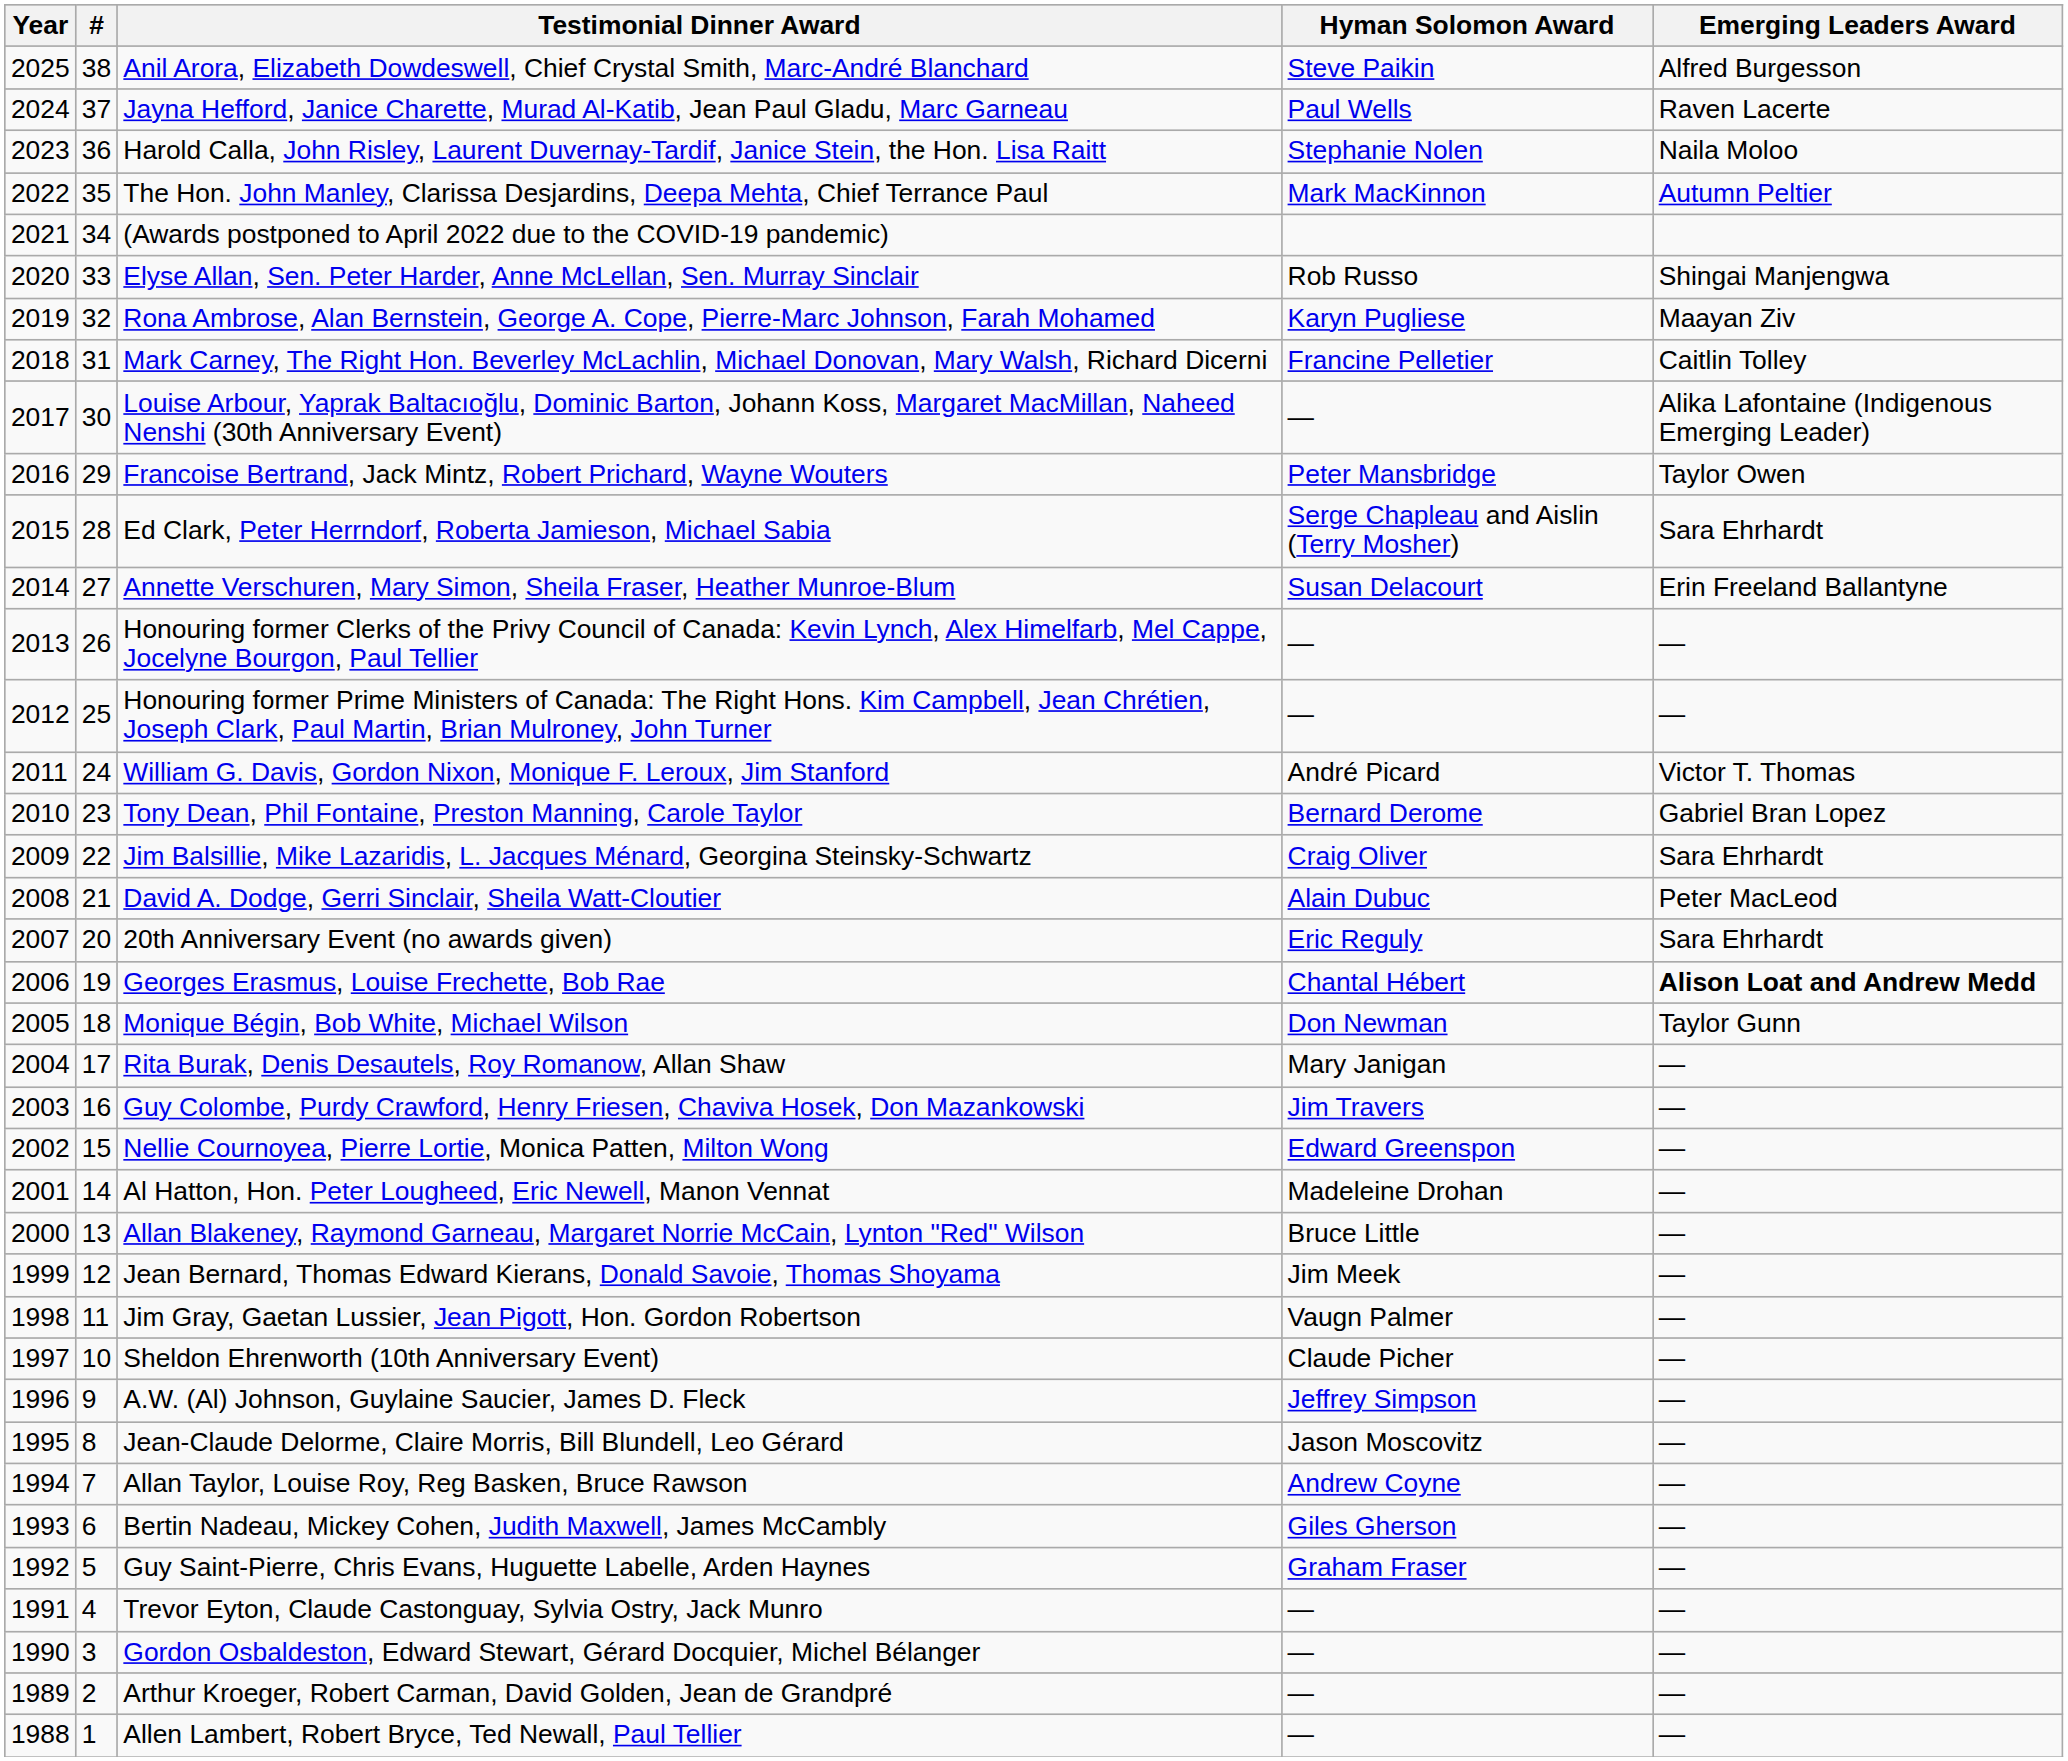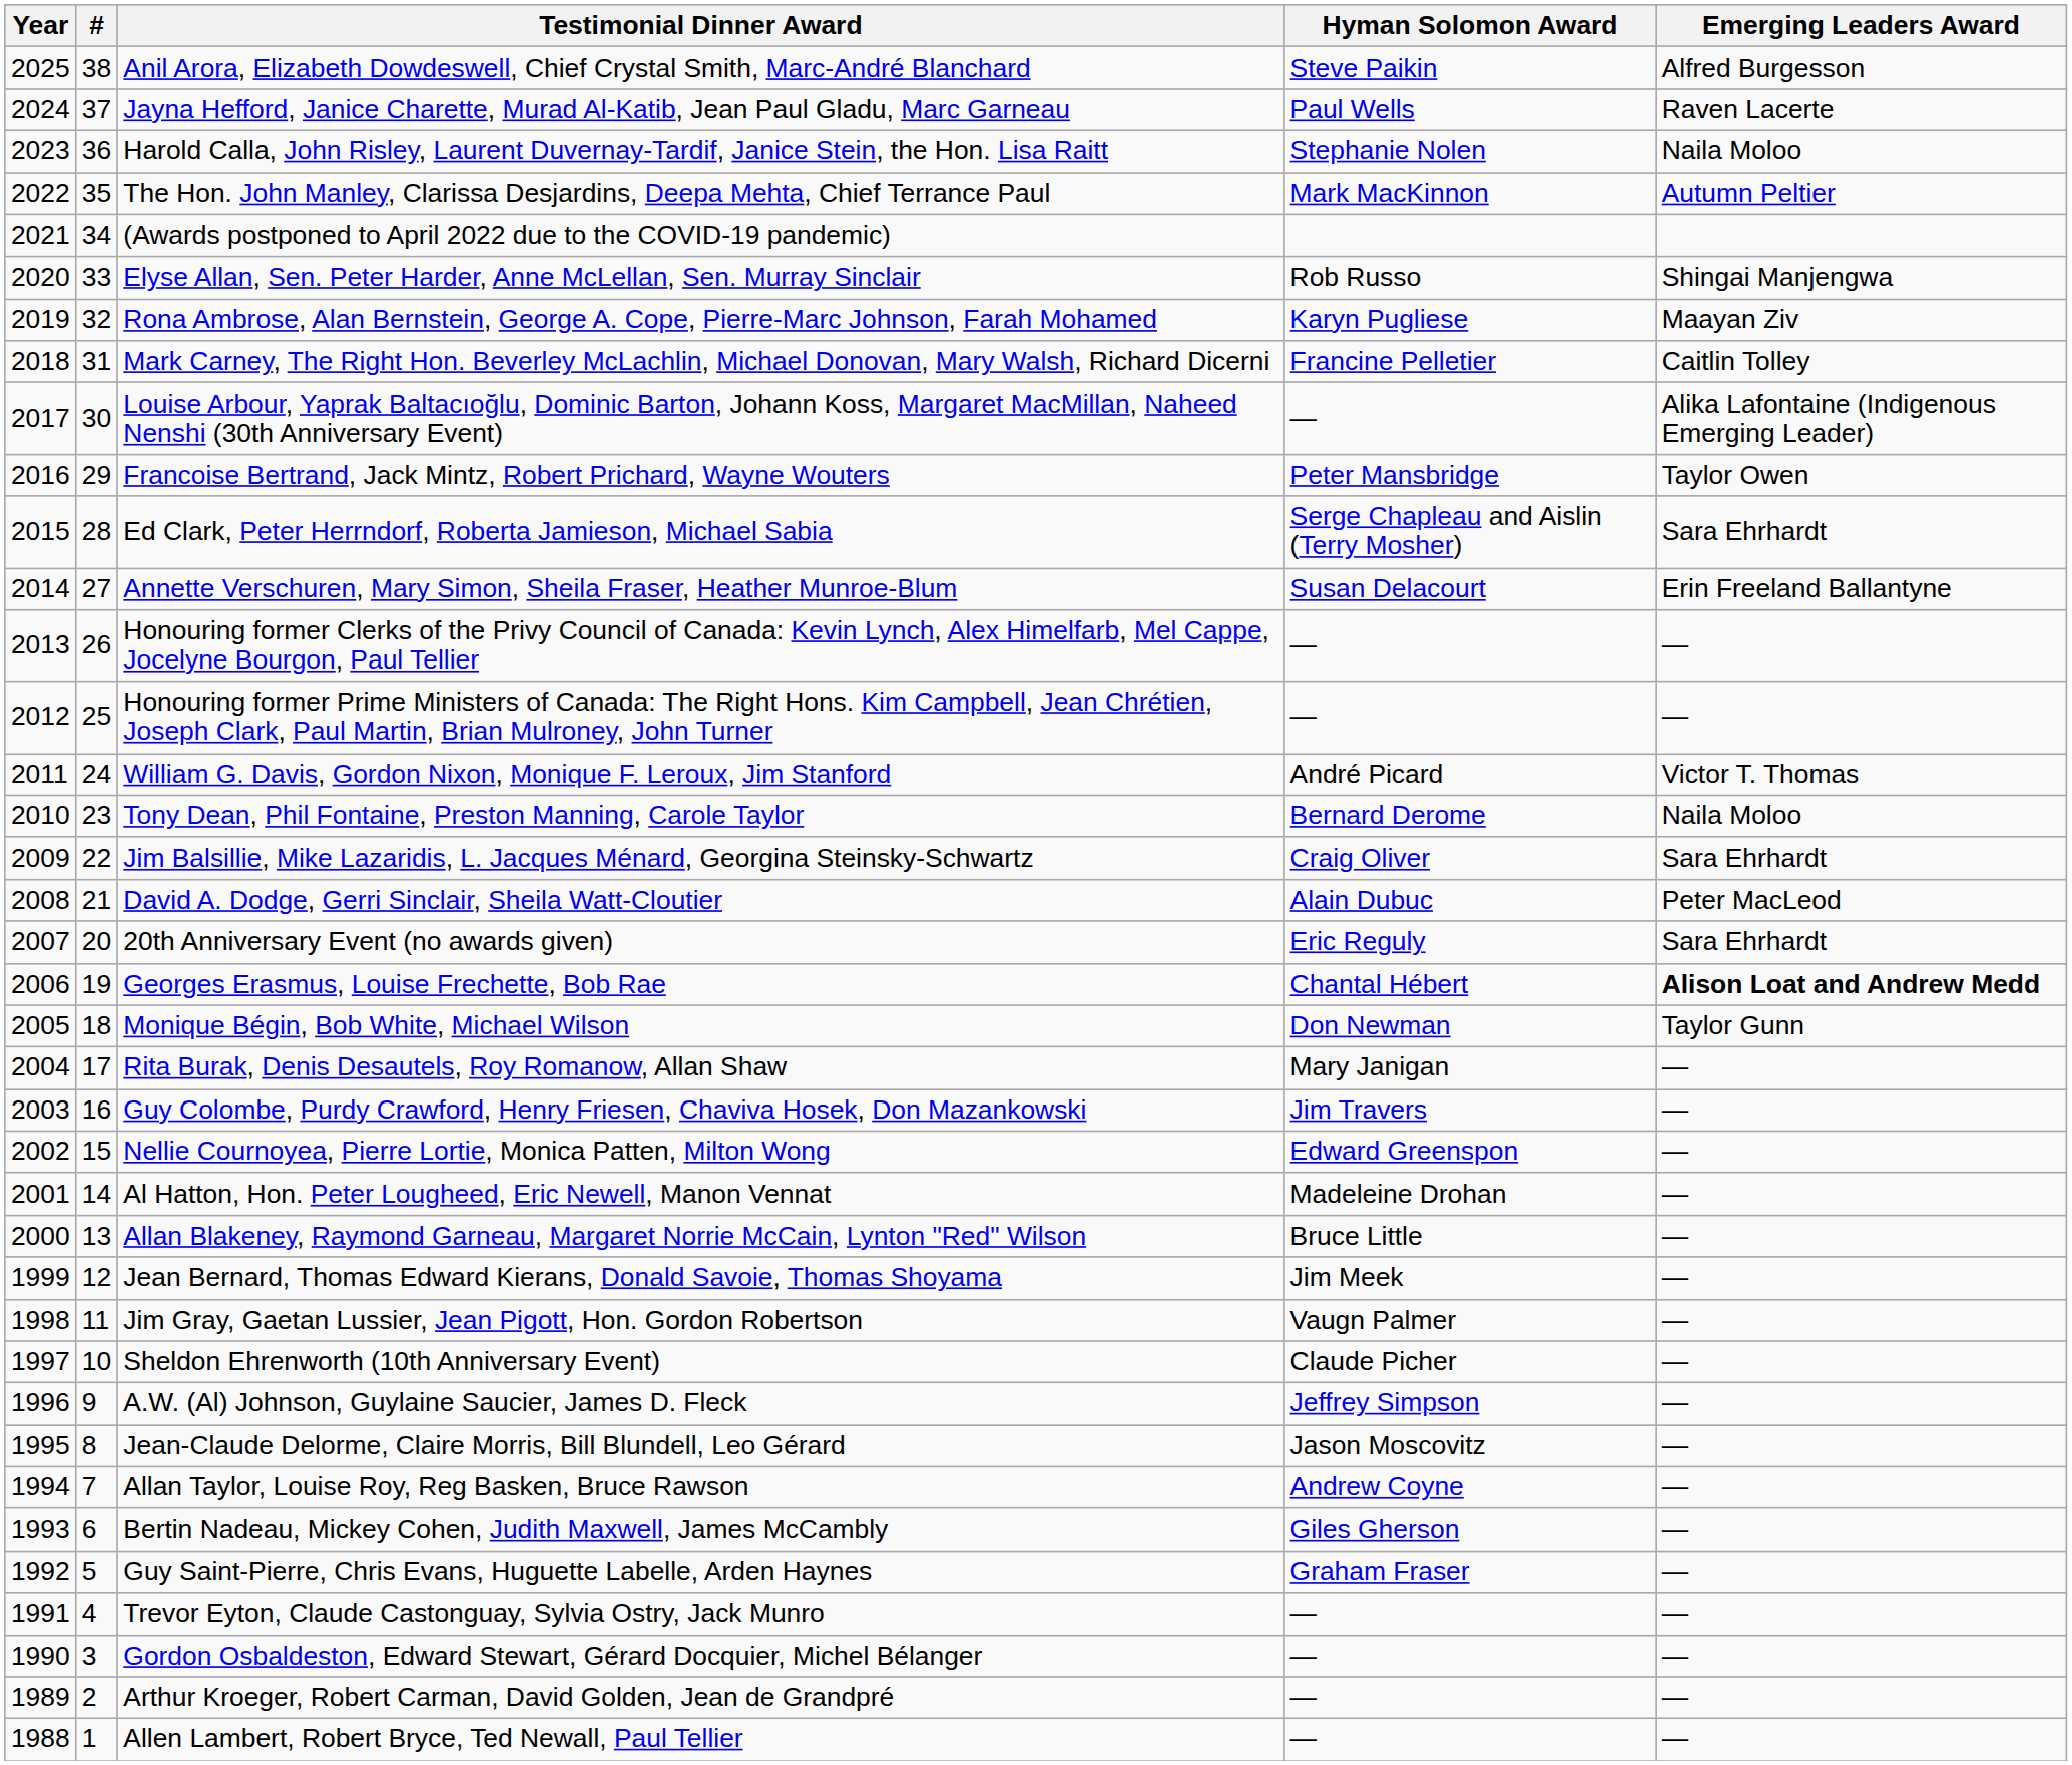 <table class="wikitable">
 <tr>
 <th>Year</th>
 <th>#</th>
 <th>Testimonial Dinner Award</th>
 <th>Hyman Solomon Award</th>
 <th>Emerging Leaders Award</th>
 </tr>
 <tr>
 <td>2025</td>
 <td>38</td>
 <td><a href='#'>Anil Arora</a>, <a href='#'>Elizabeth Dowdeswell</a>, Chief Crystal Smith, <a href='#'>Marc-André Blanchard</a></td>
 <td><a href='#'>Steve Paikin</a></td>
 <td>Alfred Burgesson</td>
 </tr>
 <tr>
 <td>2024</td>
 <td>37</td>
 <td><a href='#'>Jayna Hefford</a>, <a href='#'>Janice Charette</a>, <a href='#'>Murad Al-Katib</a>, Jean Paul Gladu, <a href='#'>Marc Garneau</a></td>
 <td><a href='#'>Paul Wells</a></td>
 <td>Raven Lacerte</td>
 </tr>
 <tr>
 <td>2023</td>
 <td>36</td>
 <td>Harold Calla, <a href='#'>John Risley</a>, <a href='#'>Laurent Duvernay-Tardif</a>, <a href='#'>Janice Stein</a>, the Hon. <a href='#'>Lisa Raitt</a></td>
 <td><a href='#'>Stephanie Nolen</a></td>
 <td>Naila Moloo</td>
 </tr>
 <tr>
 <td>2022</td>
 <td>35</td>
 <td>The Hon. <a href='#'>John Manley</a>, Clarissa Desjardins, <a href='#'>Deepa Mehta</a>, Chief Terrance Paul</td>
 <td><a href='#'>Mark MacKinnon</a></td>
 <td><a href='#'>Autumn Peltier</a></td>
 </tr>
 <tr>
 <td>2021</td>
 <td>34</td>
 <td>(Awards postponed to April 2022 due to the COVID-19 pandemic)</td>
 <td></td>
 <td></td>
 </tr>
 <tr>
 <td>2020</td>
 <td>33</td>
 <td><a href='#'>Elyse Allan</a>, <a href='#'>Sen. Peter Harder</a>, <a href='#'>Anne McLellan</a>, <a href='#'>Sen. Murray Sinclair</a></td>
 <td>Rob Russo</td>
 <td>Shingai Manjengwa</td>
 </tr>
 <tr>
 <td>2019</td>
 <td>32</td>
 <td><a href='#'>Rona Ambrose</a>, <a href='#'>Alan Bernstein</a>, <a href='#'>George A. Cope</a>, <a href='#'>Pierre-Marc Johnson</a>, <a href='#'>Farah Mohamed</a></td>
 <td><a href='#'>Karyn Pugliese</a></td>
 <td>Maayan Ziv</td>
 </tr>
 <tr>
 <td>2018</td>
 <td>31</td>
 <td><a href='#'>Mark Carney</a>, <a href='#'>The Right Hon. Beverley McLachlin</a>, <a href='#'>Michael Donovan</a>, <a href='#'>Mary Walsh</a>, Richard Dicerni</td>
 <td><a href='#'>Francine Pelletier</a></td>
 <td>Caitlin Tolley</td>
 </tr>
 <tr>
 <td>2017</td>
 <td>30</td>
 <td><a href='#'>Louise Arbour</a>, <a href='#'>Yaprak Baltacıoğlu</a>, <a href='#'>Dominic Barton</a>, Johann Koss, <a href='#'>Margaret MacMillan</a>, <a href='#'>Naheed Nenshi</a> (30th Anniversary Event)</td>
 <td>—</td>
 <td>Alika Lafontaine (Indigenous Emerging Leader)</td>
 </tr>
 <tr>
 <td>2016</td>
 <td>29</td>
 <td><a href='#'>Francoise Bertrand</a>, Jack Mintz, <a href='#'>Robert Prichard</a>, <a href='#'>Wayne Wouters</a></td>
 <td><a href='#'>Peter Mansbridge</a></td>
 <td>Taylor Owen</td>
 </tr>
 <tr>
 <td>2015</td>
 <td>28</td>
 <td>Ed Clark, <a href='#'>Peter Herrndorf</a>, <a href='#'>Roberta Jamieson</a>, <a href='#'>Michael Sabia</a></td>
 <td><a href='#'>Serge Chapleau</a> and Aislin (<a href='#'>Terry Mosher</a>)</td>
 <td>Sara Ehrhardt</td>
 </tr>
 <tr>
 <td>2014</td>
 <td>27</td>
 <td><a href='#'>Annette Verschuren</a>, <a href='#'>Mary Simon</a>, <a href='#'>Sheila Fraser</a>, <a href='#'>Heather Munroe-Blum</a></td>
 <td><a href='#'>Susan Delacourt</a></td>
 <td>Erin Freeland Ballantyne</td>
 </tr>
 <tr>
 <td>2013</td>
 <td>26</td>
 <td>Honouring former Clerks of the Privy Council of Canada: <a href='#'>Kevin Lynch</a>, <a href='#'>Alex Himelfarb</a>, <a href='#'>Mel Cappe</a>, <a href='#'>Jocelyne Bourgon</a>, <a href='#'>Paul Tellier</a></td>
 <td>—</td>
 <td>—</td>
 </tr>
 <tr>
 <td>2012</td>
 <td>25</td>
 <td>Honouring former Prime Ministers of Canada: The Right Hons. <a href='#'>Kim Campbell</a>, <a href='#'>Jean Chrétien</a>, <a href='#'>Joseph Clark</a>, <a href='#'>Paul Martin</a>, <a href='#'>Brian Mulroney</a>, <a href='#'>John Turner</a></td>
 <td>—</td>
 <td>—</td>
 </tr>
 <tr>
 <td>2011</td>
 <td>24</td>
 <td><a href='#'>William G. Davis</a>, <a href='#'>Gordon Nixon</a>, <a href='#'>Monique F. Leroux</a>, <a href='#'>Jim Stanford</a></td>
 <td>André Picard</td>
 <td>Victor T. Thomas</td>
 </tr>
 <tr>
 <td>2010</td>
 <td>23</td>
 <td><a href='#'>Tony Dean</a>, <a href='#'>Phil Fontaine</a>, <a href='#'>Preston Manning</a>, <a href='#'>Carole Taylor</a></td>
 <td><a href='#'>Bernard Derome</a></td>
-<td>Gabriel Bran Lopez</td>
+<td>Naila Moloo</td>
 </tr>
 <tr>
 <td>2009</td>
 <td>22</td>
 <td><a href='#'>Jim Balsillie</a>, <a href='#'>Mike Lazaridis</a>, <a href='#'>L. Jacques Ménard</a>, Georgina Steinsky-Schwartz</td>
 <td><a href='#'>Craig Oliver</a></td>
 <td>Sara Ehrhardt</td>
 </tr>
 <tr>
 <td>2008</td>
 <td>21</td>
 <td><a href='#'>David A. Dodge</a>, <a href='#'>Gerri Sinclair</a>, <a href='#'>Sheila Watt-Cloutier</a></td>
 <td><a href='#'>Alain Dubuc</a></td>
 <td>Peter MacLeod</td>
 </tr>
 <tr>
 <td>2007</td>
 <td>20</td>
 <td>20th Anniversary Event (no awards given)</td>
 <td><a href='#'>Eric Reguly</a></td>
 <td>Sara Ehrhardt</td>
 </tr>
 <tr>
 <td>2006</td>
 <td>19</td>
 <td><a href='#'>Georges Erasmus</a>, <a href='#'>Louise Frechette</a>, <a href='#'>Bob Rae</a></td>
 <td><a href='#'>Chantal Hébert</a></td>
 <td><strong>Alison Loat and Andrew Medd</strong></td>
 </tr>
 <tr>
 <td>2005</td>
 <td>18</td>
 <td><a href='#'>Monique Bégin</a>, <a href='#'>Bob White</a>, <a href='#'>Michael Wilson</a></td>
 <td><a href='#'>Don Newman</a></td>
 <td>Taylor Gunn</td>
 </tr>
 <tr>
 <td>2004</td>
 <td>17</td>
 <td><a href='#'>Rita Burak</a>, <a href='#'>Denis Desautels</a>, <a href='#'>Roy Romanow</a>, Allan Shaw</td>
 <td>Mary Janigan</td>
 <td>—</td>
 </tr>
 <tr>
 <td>2003</td>
 <td>16</td>
 <td><a href='#'>Guy Colombe</a>, <a href='#'>Purdy Crawford</a>, <a href='#'>Henry Friesen</a>, <a href='#'>Chaviva Hosek</a>, <a href='#'>Don Mazankowski</a></td>
 <td><a href='#'>Jim Travers</a></td>
 <td>—</td>
 </tr>
 <tr>
 <td>2002</td>
 <td>15</td>
 <td><a href='#'>Nellie Cournoyea</a>, <a href='#'>Pierre Lortie</a>, Monica Patten, <a href='#'>Milton Wong</a></td>
 <td><a href='#'>Edward Greenspon</a></td>
 <td>—</td>
 </tr>
 <tr>
 <td>2001</td>
 <td>14</td>
 <td>Al Hatton, Hon. <a href='#'>Peter Lougheed</a>, <a href='#'>Eric Newell</a>, Manon Vennat</td>
 <td>Madeleine Drohan</td>
 <td>—</td>
 </tr>
 <tr>
 <td>2000</td>
 <td>13</td>
 <td><a href='#'>Allan Blakeney</a>, <a href='#'>Raymond Garneau</a>, <a href='#'>Margaret Norrie McCain</a>, <a href='#'>Lynton "Red" Wilson</a></td>
 <td>Bruce Little</td>
 <td>—</td>
 </tr>
 <tr>
 <td>1999</td>
 <td>12</td>
 <td>Jean Bernard, Thomas Edward Kierans, <a href='#'>Donald Savoie</a>,  <a href='#'>Thomas Shoyama</a></td>
 <td>Jim Meek</td>
 <td>—</td>
 </tr>
 <tr>
 <td>1998</td>
 <td>11</td>
 <td>Jim Gray, Gaetan Lussier, <a href='#'>Jean Pigott</a>, Hon. Gordon Robertson</td>
 <td>Vaugn Palmer</td>
 <td>—</td>
 </tr>
 <tr>
 <td>1997</td>
 <td>10</td>
 <td>Sheldon Ehrenworth (10th Anniversary Event)</td>
 <td>Claude Picher</td>
 <td>—</td>
 </tr>
 <tr>
 <td>1996</td>
 <td>9</td>
 <td>A.W. (Al) Johnson, Guylaine Saucier, James D. Fleck</td>
 <td><a href='#'>Jeffrey Simpson</a></td>
 <td>—</td>
 </tr>
 <tr>
 <td>1995</td>
 <td>8</td>
 <td>Jean-Claude Delorme, Claire Morris, Bill Blundell, Leo Gérard</td>
 <td>Jason Moscovitz</td>
 <td>—</td>
 </tr>
 <tr>
 <td>1994</td>
 <td>7</td>
 <td>Allan Taylor, Louise Roy, Reg Basken, Bruce Rawson</td>
 <td><a href='#'>Andrew Coyne</a></td>
 <td>—</td>
 </tr>
 <tr>
 <td>1993</td>
 <td>6</td>
 <td>Bertin Nadeau, Mickey Cohen, <a href='#'>Judith Maxwell</a>, James McCambly</td>
 <td><a href='#'>Giles Gherson</a></td>
 <td>—</td>
 </tr>
 <tr>
 <td>1992</td>
 <td>5</td>
 <td>Guy Saint-Pierre, Chris Evans, Huguette Labelle, Arden Haynes</td>
 <td><a href='#'>Graham Fraser</a></td>
 <td>—</td>
 </tr>
 <tr>
 <td>1991</td>
 <td>4</td>
 <td>Trevor Eyton, Claude Castonguay, Sylvia Ostry, Jack Munro</td>
 <td>—</td>
 <td>—</td>
 </tr>
 <tr>
 <td>1990</td>
 <td>3</td>
 <td><a href='#'>Gordon Osbaldeston</a>, Edward Stewart, Gérard Docquier, Michel Bélanger</td>
 <td>—</td>
 <td>—</td>
 </tr>
 <tr>
 <td>1989</td>
 <td>2</td>
 <td>Arthur Kroeger, Robert Carman, David Golden, Jean de Grandpré</td>
 <td>—</td>
 <td>—</td>
 </tr>
 <tr>
 <td>1988</td>
 <td>1</td>
 <td>Allen Lambert, Robert Bryce, Ted Newall, <a href='#'>Paul Tellier</a></td>
 <td>—</td>
 <td>—</td>
 </tr>
 </table>
